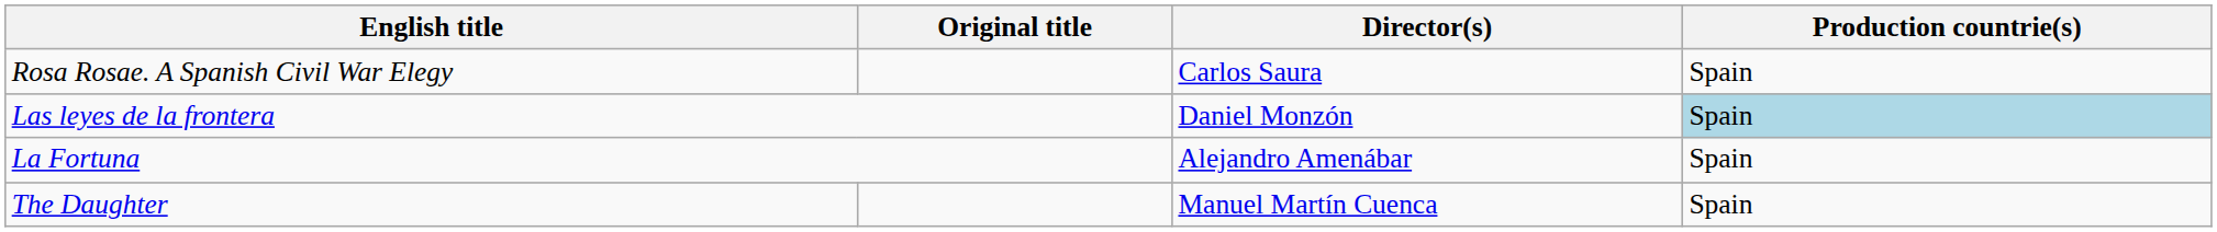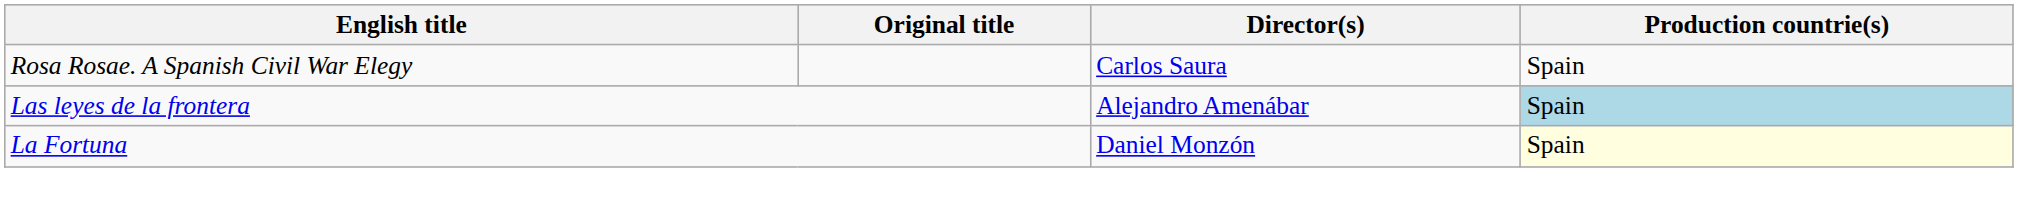 <table class="sortable wikitable" style="width:100%; margin-bottom:4px" cellpadding="5">
 <tr>
 <th scope="col">English title</th>
 <th scope="col">Original title</th>
 <th scope="col">Director(s)</th>
 <th scope="col">Production countrie(s)</th>
 </tr>
 <tr>
 <td><em>Rosa Rosae. A Spanish Civil War Elegy</em></td>
 <td></td>
 <td><a href='#'>Carlos Saura</a></td>
 <td>Spain</td>
 </tr>
 <tr>
 <td colspan = "2"><em><a href='#'>Las leyes de la frontera</a></em></td>
-<td><a href='#'>Daniel Monzón</a></td>
+<td><a href='#'>Alejandro Amenábar</a></td>
 <td style="background: lightblue;">Spain</td>
 </tr>
 <tr>
 <td colspan = "2"><em><a href='#'>La Fortuna</a></em></td>
-<td><a href='#'>Alejandro Amenábar</a></td>
-<td>Spain</td>
-</tr>
-<tr>
-<td><em><a href='#'>The Daughter</a></em></td>
-<td></td>
-<td><a href='#'>Manuel Martín Cuenca</a></td>
-<td>Spain</td>
+<td><a href='#'>Daniel Monzón</a></td>
+<td style="background: lightyellow;">Spain</td>
 </tr>
 </table>
